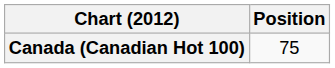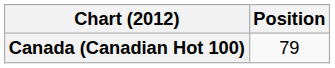 <table class="wikitable plainrowheaders" style="text-align:center">
 <tr>
 <th scope="col">Chart (2012)</th>
 <th scope="col">Position</th>
 </tr>
 <tr>
 <th scope="row">Canada (Canadian Hot 100)</th>
-<td>75</td>
+<td>79</td>
 </tr>
 </table>
